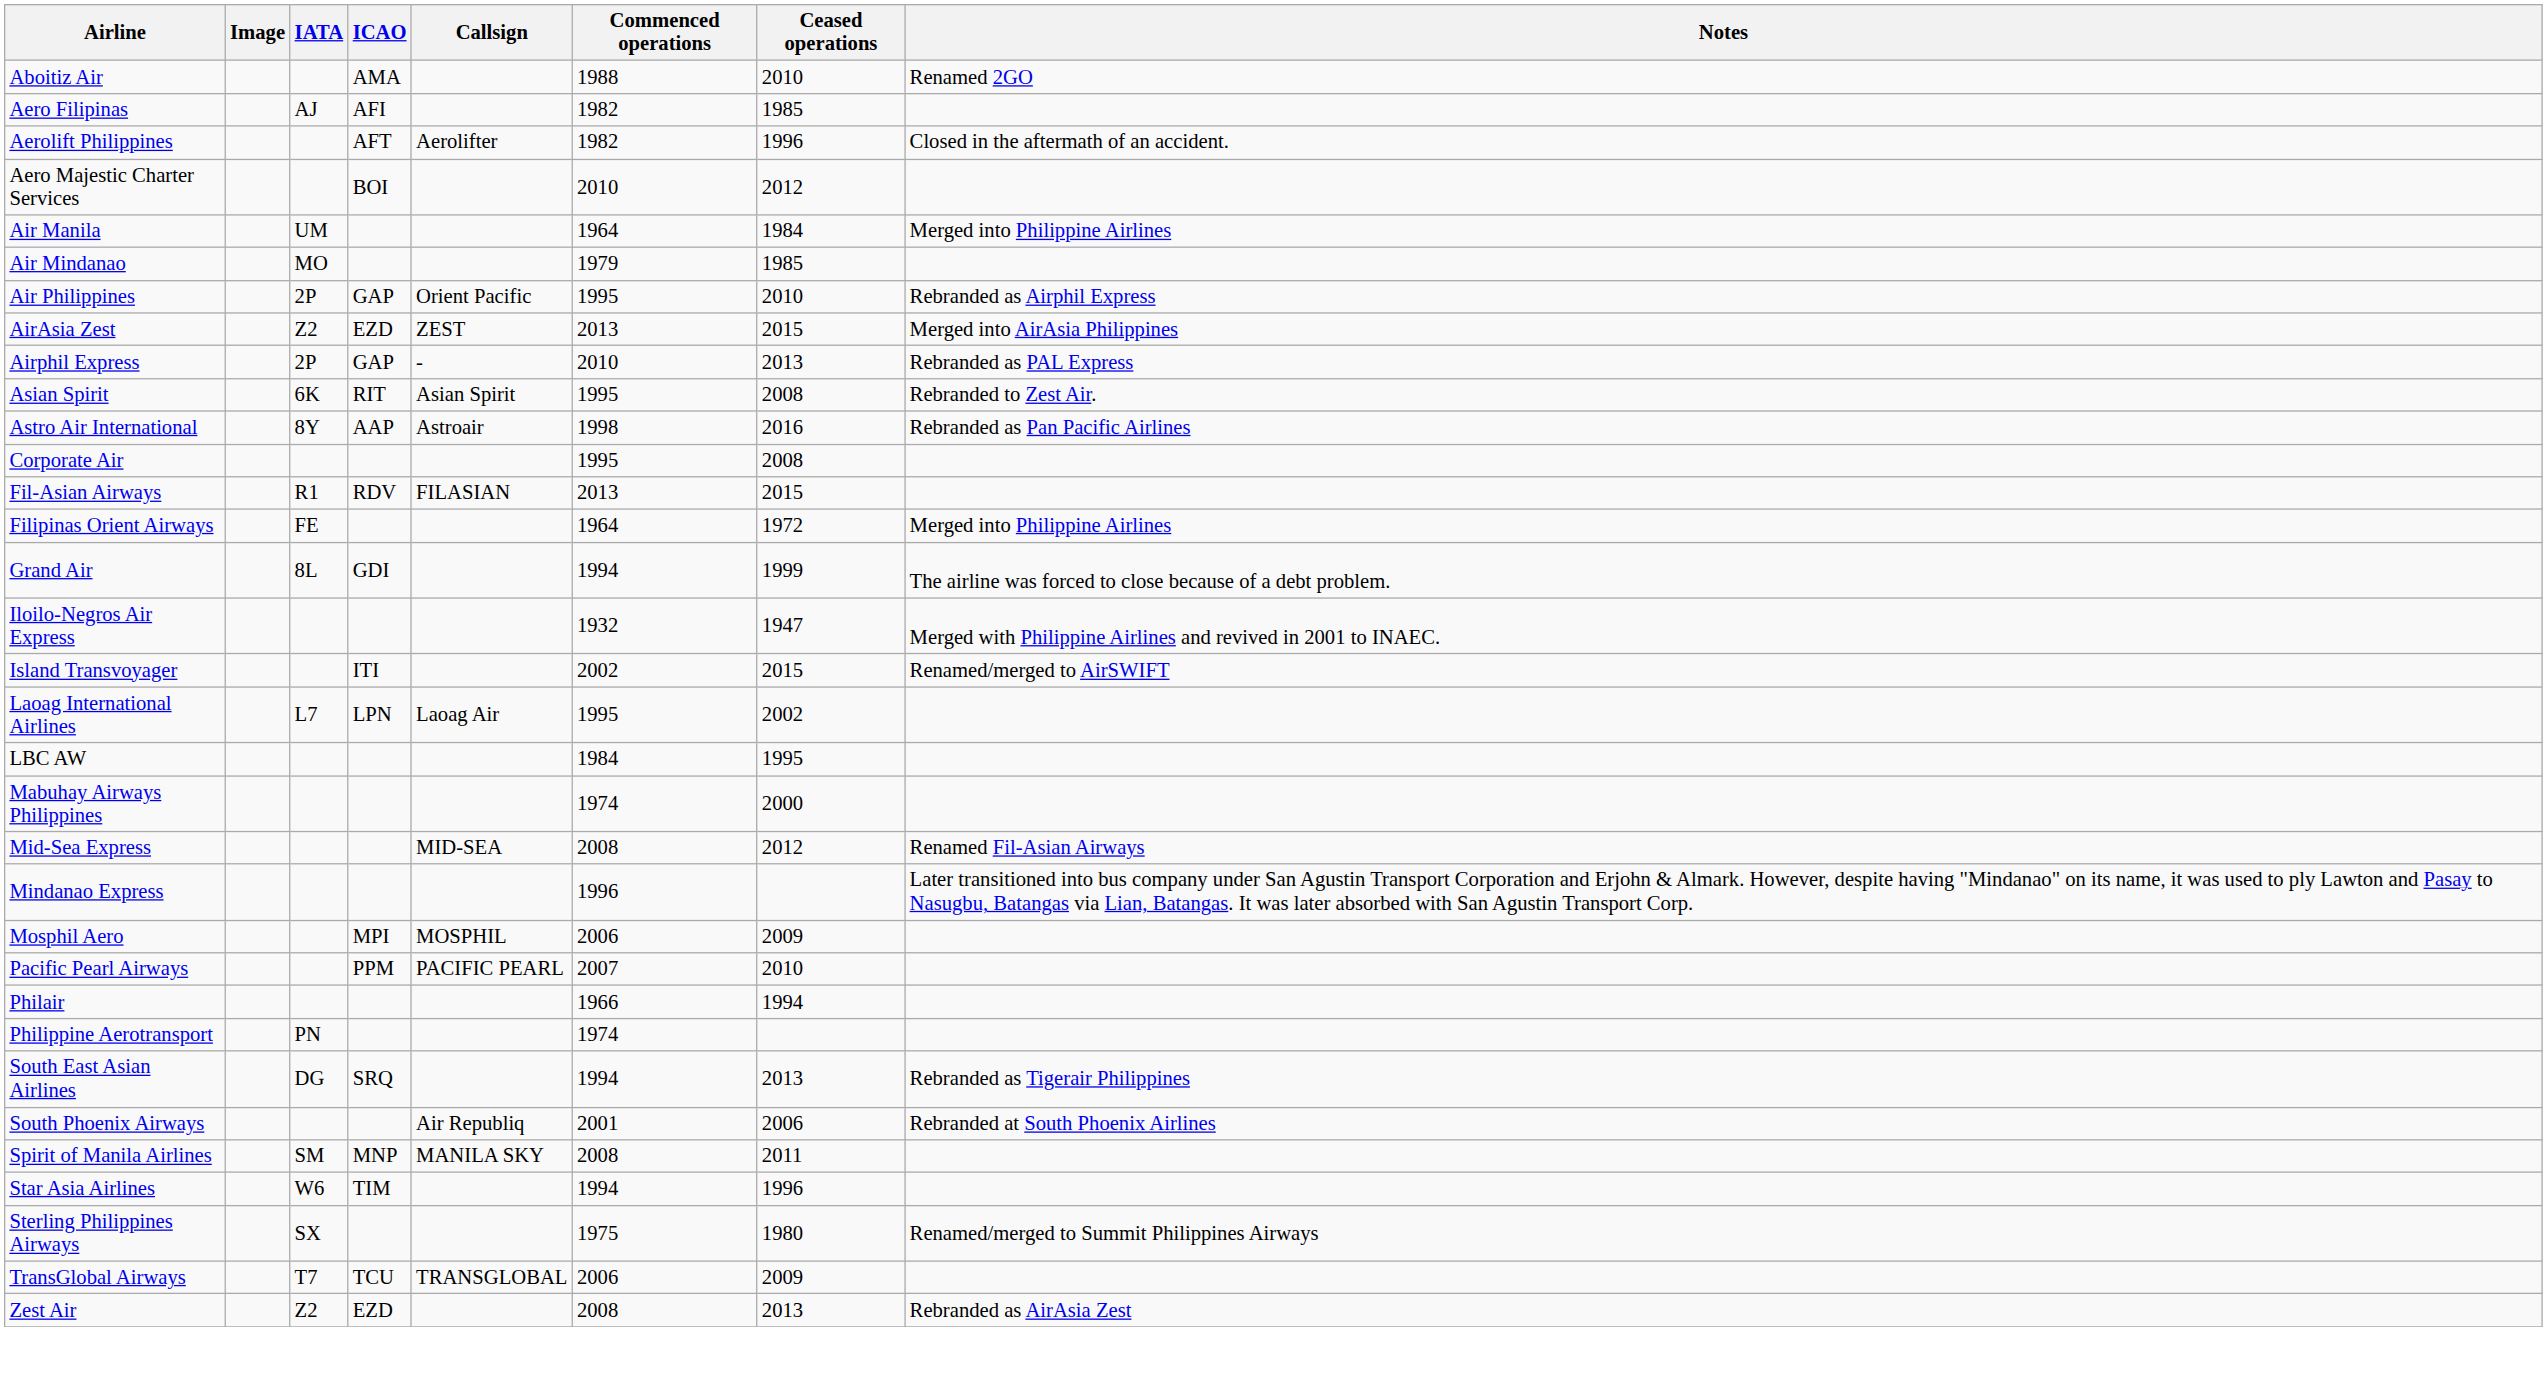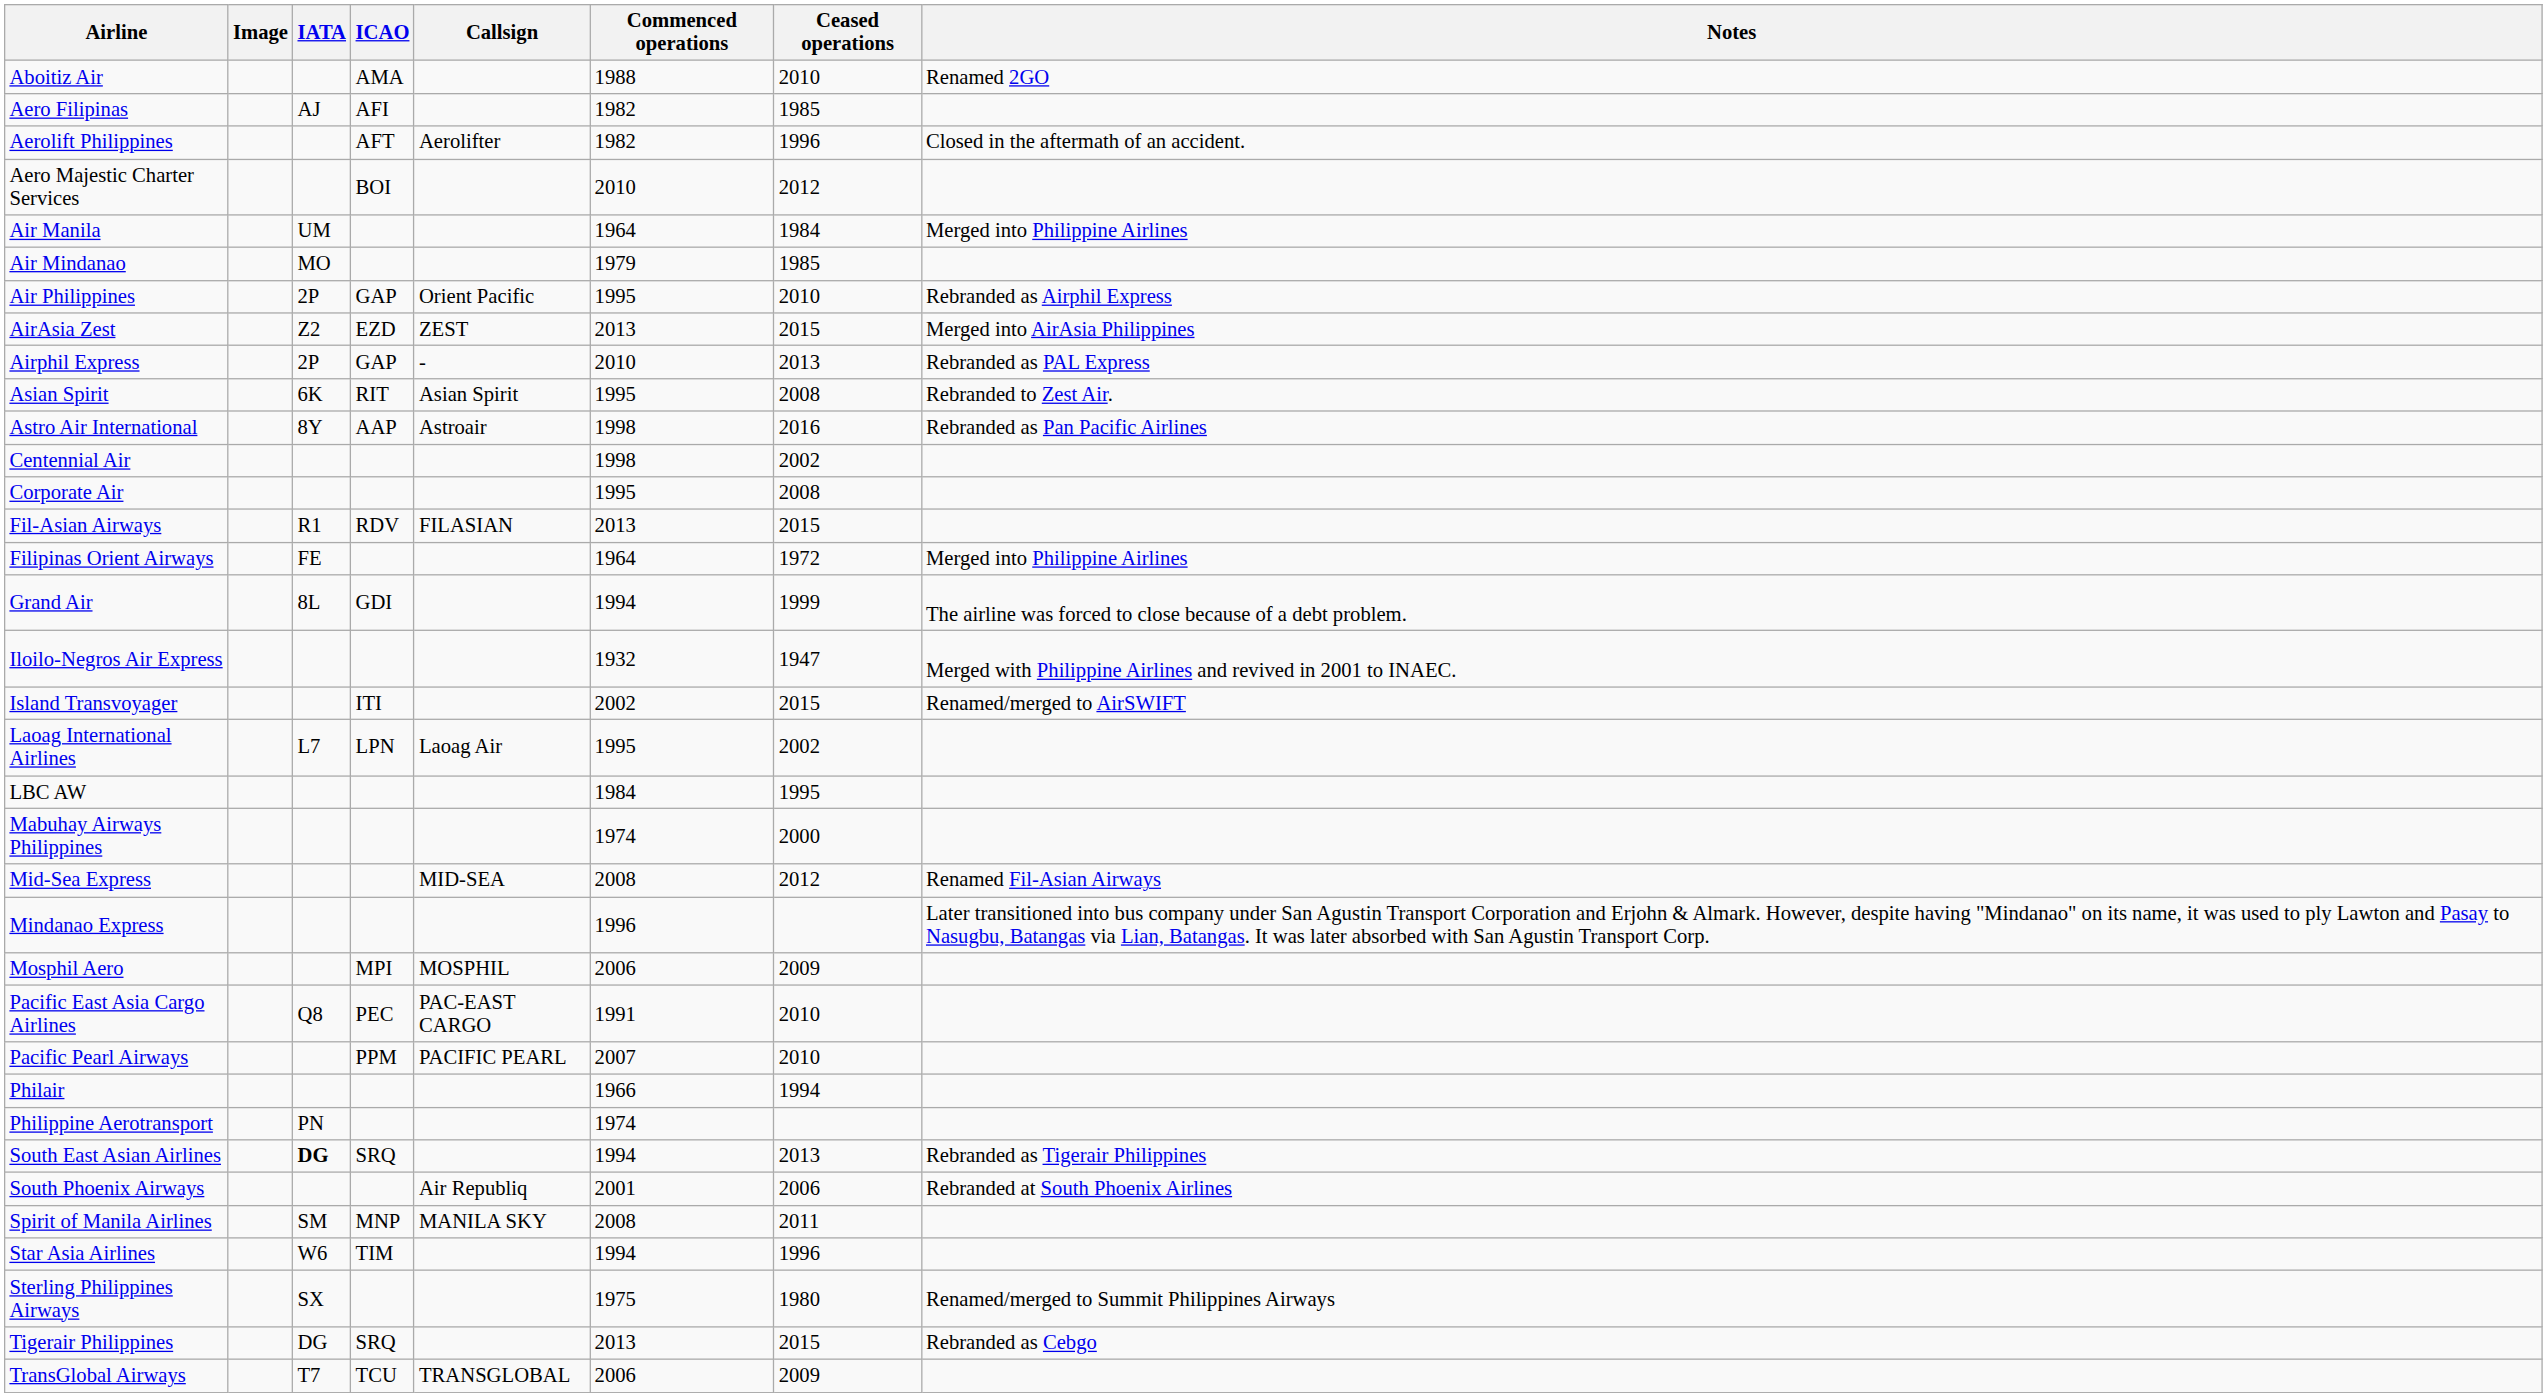 <table class="wikitable sortable">
 <tr valign="middle">
 <th>Airline</th>
 <th>Image</th>
 <th><a href='#'>IATA</a></th>
 <th><a href='#'>ICAO</a></th>
 <th>Callsign</th>
 <th>Commenced operations</th>
 <th>Ceased operations</th>
 <th>Notes</th>
 </tr>
 <tr>
 <td><a href='#'>Aboitiz Air</a></td>
 <td></td>
 <td></td>
 <td>AMA</td>
 <td></td>
 <td>1988</td>
 <td>2010</td>
 <td>Renamed <a href='#'>2GO</a></td>
 </tr>
 <tr>
 <td><a href='#'>Aero Filipinas</a></td>
 <td></td>
 <td>AJ</td>
 <td>AFI</td>
 <td></td>
 <td>1982</td>
 <td>1985</td>
 <td></td>
 </tr>
 <tr>
 <td><a href='#'>Aerolift Philippines</a></td>
 <td></td>
 <td></td>
 <td>AFT</td>
 <td>Aerolifter</td>
 <td>1982</td>
 <td>1996</td>
 <td>Closed in the aftermath of an accident.</td>
 </tr>
 <tr>
 <td>Aero Majestic Charter Services</td>
 <td></td>
 <td></td>
 <td>BOI</td>
 <td></td>
 <td>2010</td>
 <td>2012</td>
 <td></td>
 </tr>
 <tr>
 <td><a href='#'>Air Manila</a></td>
 <td></td>
 <td>UM</td>
 <td></td>
 <td></td>
 <td>1964</td>
 <td>1984</td>
 <td>Merged into <a href='#'>Philippine Airlines</a></td>
 </tr>
 <tr>
 <td><a href='#'>Air Mindanao</a></td>
 <td></td>
 <td>MO</td>
 <td></td>
 <td></td>
 <td>1979</td>
 <td>1985</td>
 <td></td>
 </tr>
 <tr>
 <td><a href='#'>Air Philippines</a></td>
 <td></td>
 <td>2P</td>
 <td>GAP</td>
 <td>Orient Pacific</td>
 <td>1995</td>
 <td>2010</td>
 <td>Rebranded as <a href='#'>Airphil Express</a></td>
 </tr>
 <tr>
 <td><a href='#'>AirAsia Zest</a></td>
 <td></td>
 <td>Z2</td>
 <td>EZD</td>
 <td>ZEST</td>
 <td>2013</td>
 <td>2015</td>
 <td>Merged into <a href='#'>AirAsia Philippines</a></td>
 </tr>
 <tr>
 <td><a href='#'>Airphil Express</a></td>
 <td></td>
 <td>2P</td>
 <td>GAP</td>
 <td>-</td>
 <td>2010</td>
 <td>2013</td>
 <td>Rebranded as <a href='#'>PAL Express</a></td>
 </tr>
 <tr>
 <td><a href='#'>Asian Spirit</a></td>
 <td></td>
 <td>6K</td>
 <td>RIT</td>
 <td>Asian Spirit</td>
 <td>1995</td>
 <td>2008</td>
 <td>Rebranded to <a href='#'>Zest Air</a>.</td>
 </tr>
 <tr>
 <td><a href='#'>Astro Air International</a></td>
 <td></td>
 <td>8Y</td>
 <td>AAP</td>
 <td>Astroair</td>
 <td>1998</td>
 <td>2016</td>
 <td>Rebranded as <a href='#'>Pan Pacific Airlines</a></td>
 </tr>
 <tr>
+<td><a href='#'>Centennial Air</a></td>
+<td></td>
+<td></td>
+<td></td>
+<td></td>
+<td>1998</td>
+<td>2002</td>
+<td></td>
+</tr>
+<tr>
 <td><a href='#'>Corporate Air</a></td>
 <td></td>
 <td></td>
 <td></td>
 <td></td>
 <td>1995</td>
 <td>2008</td>
 <td></td>
 </tr>
 <tr>
 <td><a href='#'>Fil-Asian Airways</a></td>
 <td></td>
 <td>R1</td>
 <td>RDV</td>
 <td>FILASIAN</td>
 <td>2013</td>
 <td>2015</td>
 <td></td>
 </tr>
 <tr>
 <td><a href='#'>Filipinas Orient Airways</a></td>
 <td></td>
 <td>FE</td>
 <td></td>
 <td></td>
 <td>1964</td>
 <td>1972</td>
 <td>Merged into <a href='#'>Philippine Airlines</a></td>
 </tr>
 <tr>
 <td><a href='#'>Grand Air</a></td>
 <td></td>
 <td>8L</td>
 <td>GDI</td>
 <td></td>
 <td>1994</td>
 <td>1999</td>
 <td><br>The airline was forced to close because of a debt problem.</td>
 </tr>
 <tr>
 <td><a href='#'>Iloilo-Negros Air Express</a></td>
 <td></td>
 <td></td>
 <td></td>
 <td></td>
 <td>1932</td>
 <td>1947</td>
 <td><br>Merged with <a href='#'>Philippine Airlines</a> and revived in 2001  to INAEC.</td>
 </tr>
 <tr>
 <td><a href='#'>Island Transvoyager</a></td>
 <td></td>
 <td></td>
 <td>ITI</td>
 <td></td>
 <td>2002</td>
 <td>2015</td>
 <td>Renamed/merged to <a href='#'>AirSWIFT</a></td>
 </tr>
 <tr>
 <td><a href='#'>Laoag International Airlines</a></td>
 <td></td>
 <td>L7</td>
 <td>LPN</td>
 <td>Laoag Air</td>
 <td>1995</td>
 <td>2002</td>
 <td></td>
 </tr>
 <tr>
 <td>LBC AW</td>
 <td></td>
 <td></td>
 <td></td>
 <td></td>
 <td>1984</td>
 <td>1995</td>
 <td></td>
 </tr>
 <tr>
 <td><a href='#'>Mabuhay Airways Philippines</a></td>
 <td></td>
 <td></td>
 <td></td>
 <td></td>
 <td>1974</td>
 <td>2000</td>
 <td></td>
 </tr>
 <tr>
 <td><a href='#'>Mid-Sea Express</a></td>
 <td></td>
 <td></td>
 <td></td>
 <td>MID-SEA</td>
 <td>2008</td>
 <td>2012</td>
 <td>Renamed <a href='#'>Fil-Asian Airways</a></td>
 </tr>
 <tr>
 <td><a href='#'>Mindanao Express</a></td>
 <td></td>
 <td></td>
 <td></td>
 <td></td>
 <td>1996</td>
 <td></td>
 <td>Later transitioned into bus company under San Agustin Transport Corporation and Erjohn & Almark. However, despite having "Mindanao" on its name, it was used to ply Lawton and <a href='#'>Pasay</a> to <a href='#'>Nasugbu, Batangas</a> via <a href='#'>Lian, Batangas</a>. It was later absorbed with San Agustin Transport Corp.</td>
 </tr>
 <tr>
 <td><a href='#'>Mosphil Aero</a></td>
 <td></td>
 <td></td>
 <td>MPI</td>
 <td>MOSPHIL</td>
 <td>2006</td>
 <td>2009</td>
 <td></td>
 </tr>
 <tr>
+<td><a href='#'>Pacific East Asia Cargo Airlines</a></td>
+<td></td>
+<td>Q8</td>
+<td>PEC</td>
+<td>PAC-EAST CARGO</td>
+<td>1991</td>
+<td>2010</td>
+<td></td>
+</tr>
+<tr>
 <td><a href='#'>Pacific Pearl Airways</a></td>
 <td></td>
 <td></td>
 <td>PPM</td>
 <td>PACIFIC PEARL</td>
 <td>2007</td>
 <td>2010</td>
 <td></td>
 </tr>
 <tr>
 <td><a href='#'>Philair</a></td>
 <td></td>
 <td></td>
 <td></td>
 <td></td>
 <td>1966</td>
 <td>1994</td>
 <td></td>
 </tr>
 <tr>
 <td><a href='#'>Philippine Aerotransport</a></td>
 <td></td>
 <td>PN</td>
 <td></td>
 <td></td>
 <td>1974</td>
 <td></td>
 <td></td>
 </tr>
 <tr>
 <td><a href='#'>South East Asian Airlines</a></td>
 <td></td>
-<td>DG</td>
+<td><strong>DG</strong></td>
 <td>SRQ</td>
 <td></td>
 <td>1994</td>
 <td>2013</td>
 <td>Rebranded as <a href='#'>Tigerair Philippines</a></td>
 </tr>
 <tr>
 <td><a href='#'>South Phoenix Airways</a></td>
 <td></td>
 <td></td>
 <td></td>
 <td>Air Republiq</td>
 <td>2001</td>
 <td>2006</td>
 <td>Rebranded at <a href='#'>South Phoenix Airlines</a></td>
 </tr>
 <tr>
 <td><a href='#'>Spirit of Manila Airlines</a></td>
 <td></td>
 <td>SM</td>
 <td>MNP</td>
 <td>MANILA SKY</td>
 <td>2008</td>
 <td>2011</td>
 <td></td>
 </tr>
 <tr>
 <td><a href='#'>Star Asia Airlines</a></td>
 <td></td>
 <td>W6</td>
 <td>TIM</td>
 <td></td>
 <td>1994</td>
 <td>1996</td>
 <td></td>
 </tr>
 <tr>
 <td><a href='#'>Sterling Philippines Airways</a></td>
 <td></td>
 <td>SX</td>
 <td></td>
 <td></td>
 <td>1975</td>
 <td>1980</td>
 <td>Renamed/merged to Summit Philippines Airways</td>
 </tr>
 <tr>
+<td><a href='#'>Tigerair Philippines</a></td>
+<td></td>
+<td>DG</td>
+<td>SRQ</td>
+<td></td>
+<td>2013</td>
+<td>2015</td>
+<td>Rebranded as <a href='#'>Cebgo</a></td>
+</tr>
+<tr>
 <td><a href='#'>TransGlobal Airways</a></td>
 <td></td>
 <td>T7</td>
 <td>TCU</td>
 <td>TRANSGLOBAL</td>
 <td>2006</td>
 <td>2009</td>
 <td></td>
 </tr>
-<tr>
-<td><a href='#'>Zest Air</a></td>
-<td></td>
-<td>Z2</td>
-<td>EZD</td>
-<td></td>
-<td>2008</td>
-<td>2013</td>
-<td>Rebranded as <a href='#'>AirAsia Zest</a></td>
-</tr>
 </table>
